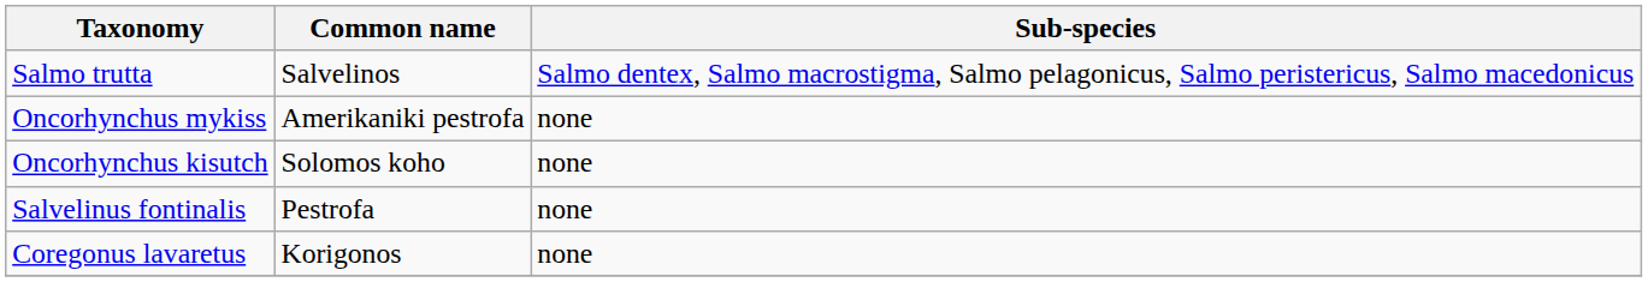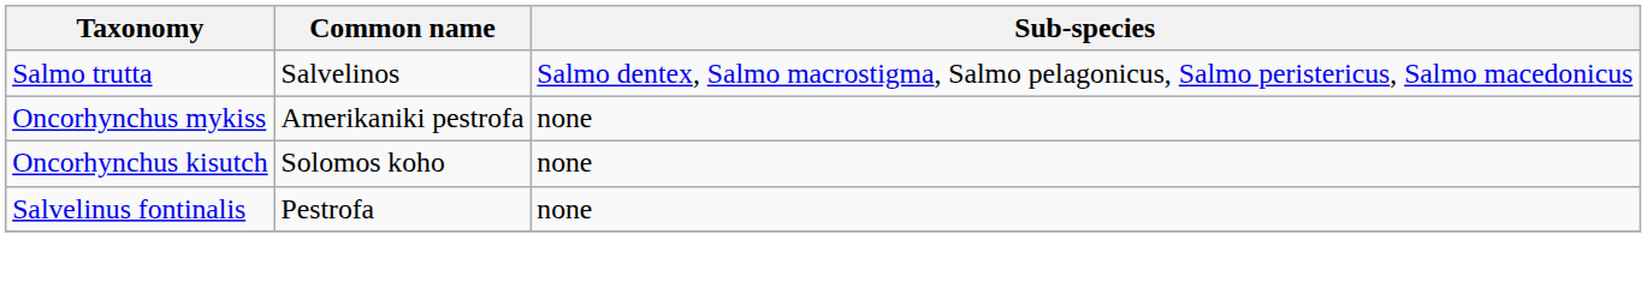 <table class="wikitable">
 <tr>
 <th>Taxonomy</th>
 <th>Common name</th>
 <th>Sub-species</th>
 </tr>
 <tr>
 <td><a href='#'>Salmo trutta</a></td>
 <td>Salvelinos</td>
 <td><a href='#'>Salmo dentex</a>, <a href='#'>Salmo macrostigma</a>, Salmo pelagonicus, <a href='#'>Salmo peristericus</a>, <a href='#'>Salmo macedonicus</a></td>
 </tr>
 <tr>
 <td><a href='#'>Oncorhynchus mykiss</a></td>
 <td>Amerikaniki pestrofa</td>
 <td>none</td>
 </tr>
 <tr>
 <td><a href='#'>Oncorhynchus kisutch</a></td>
 <td>Solomos koho</td>
 <td>none</td>
 </tr>
 <tr>
 <td><a href='#'>Salvelinus fontinalis</a></td>
 <td>Pestrofa</td>
 <td>none</td>
 </tr>
 <tr>
-<td><a href='#'>Coregonus lavaretus</a></td>
-<td>Korigonos</td>
-<td>none</td>
-</tr>
-<tr>
 </tr>
 </table>
